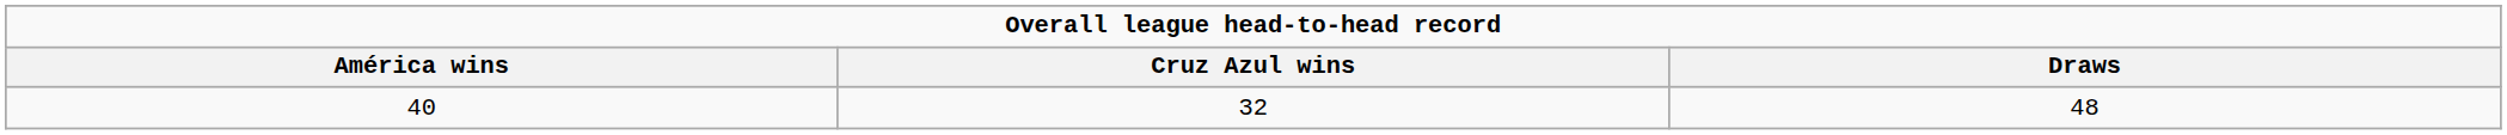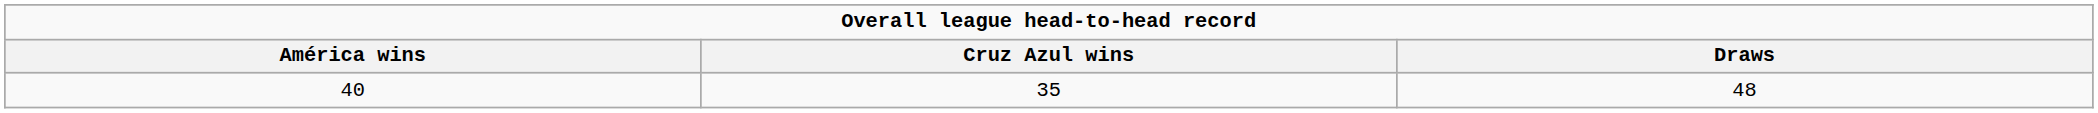 <table class="wikitable" style="font-size:90%;width:95%;text-align:center">
 <tr>
 <td colspan="3"><strong>Overall league head-to-head record</strong></td>
 </tr>
 <tr>
 <th width="33%">América wins</th>
 <th width="33%">Cruz Azul wins</th>
 <th width="33%">Draws</th>
 </tr>
 <tr>
 <td>40</td>
-<td>32</td>
+<td>35</td>
 <td>48</td>
 </tr>
 </table>
